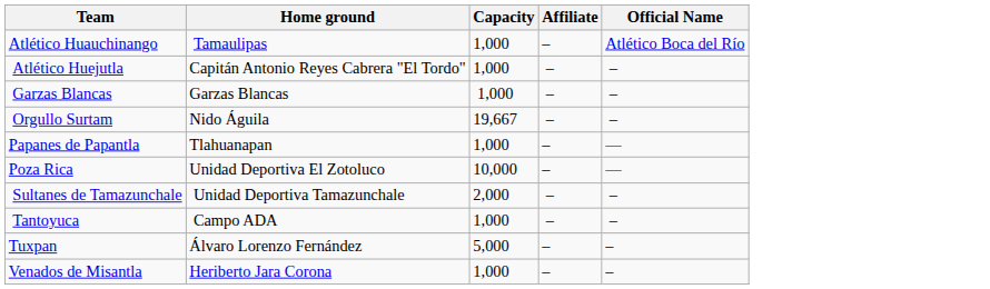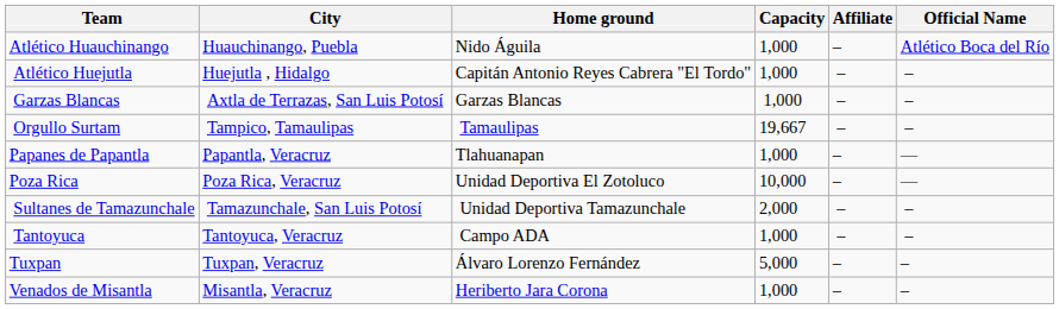 <table class="wikitable sortable">
 <tr>
 <th>Team</th>
+<th>City</th>
 <th>Home ground</th>
 <th>Capacity</th>
 <th>Affiliate</th>
 <th>Official Name</th>
 </tr>
 <tr>
 <td><a href='#'>Atlético Huauchinango</a></td>
-<td> <a href='#'>Tamaulipas</a> </td>
+<td><a href='#'>Huauchinango</a>, <a href='#'>Puebla</a></td>
+<td>Nido Águila</td>
 <td>1,000</td>
 <td>–</td>
 <td><a href='#'>Atlético Boca del Río</a></td>
 </tr>
 <tr>
 <td> <a href='#'>Atlético Huejutla</a> </td>
+<td><a href='#'>Huejutla</a> , <a href='#'>Hidalgo</a></td>
 <td>Capitán Antonio Reyes Cabrera "El Tordo"</td>
 <td>1,000</td>
 <td> – </td>
 <td> –</td>
 </tr>
 <tr>
 <td> <a href='#'>Garzas Blancas</a> </td>
+<td> <a href='#'>Axtla de Terrazas</a>, <a href='#'>San Luis Potosí</a> </td>
 <td>Garzas Blancas</td>
 <td> 1,000</td>
 <td> – </td>
 <td> –</td>
 </tr>
 <tr>
 <td> <a href='#'>Orgullo Surtam</a> </td>
-<td>Nido Águila</td>
+<td> <a href='#'>Tampico</a>, <a href='#'>Tamaulipas</a> </td>
+<td> <a href='#'>Tamaulipas</a> </td>
 <td>19,667</td>
 <td> – </td>
 <td> –</td>
 </tr>
 <tr>
 <td><a href='#'>Papanes de Papantla</a></td>
+<td><a href='#'>Papantla</a>, <a href='#'>Veracruz</a></td>
 <td>Tlahuanapan</td>
 <td>1,000</td>
 <td>–</td>
 <td>—</td>
 </tr>
 <tr>
 <td><a href='#'>Poza Rica</a></td>
+<td><a href='#'>Poza Rica</a>, <a href='#'>Veracruz</a></td>
 <td>Unidad Deportiva El Zotoluco</td>
 <td>10,000</td>
 <td>–</td>
 <td>—</td>
 </tr>
 <tr>
 <td> <a href='#'>Sultanes de Tamazunchale</a></td>
+<td> <a href='#'>Tamazunchale</a>, <a href='#'>San Luis Potosí</a> </td>
 <td> Unidad Deportiva Tamazunchale</td>
 <td>2,000</td>
 <td> – </td>
 <td> –</td>
 </tr>
 <tr>
 <td> <a href='#'>Tantoyuca</a> </td>
+<td><a href='#'>Tantoyuca</a>, <a href='#'>Veracruz</a> </td>
 <td> Campo ADA</td>
 <td>1,000</td>
 <td> – </td>
 <td> –</td>
 </tr>
 <tr>
 <td><a href='#'>Tuxpan</a></td>
+<td><a href='#'>Tuxpan</a>, <a href='#'>Veracruz</a></td>
 <td>Álvaro Lorenzo Fernández</td>
 <td>5,000</td>
 <td>–</td>
 <td>–</td>
 </tr>
 <tr>
 <td><a href='#'>Venados de Misantla</a></td>
+<td><a href='#'>Misantla</a>, <a href='#'>Veracruz</a></td>
 <td><a href='#'>Heriberto Jara Corona</a></td>
 <td>1,000</td>
 <td>–</td>
 <td>–</td>
 </tr>
 </table>
